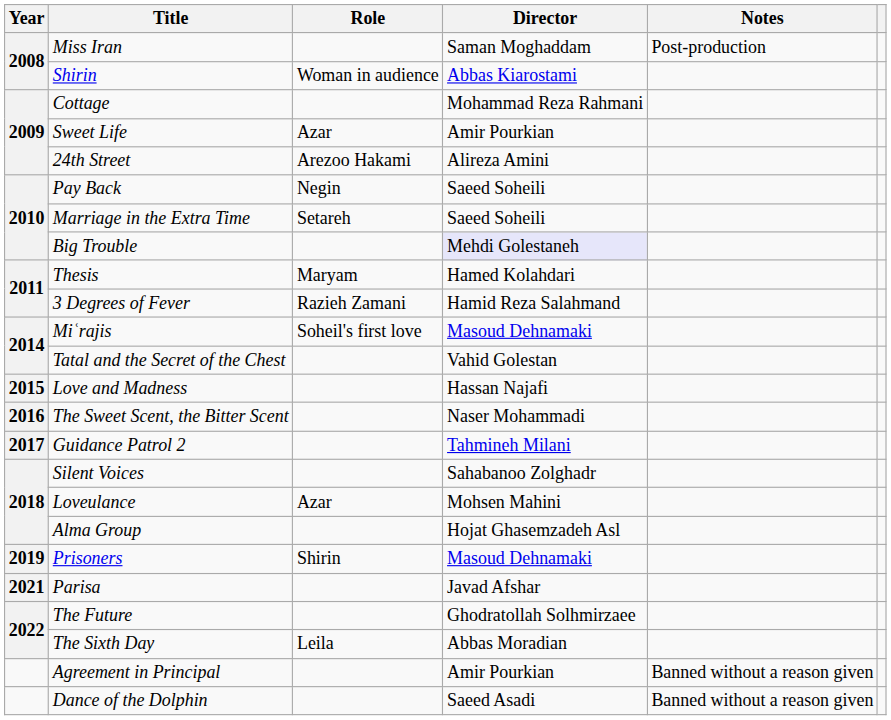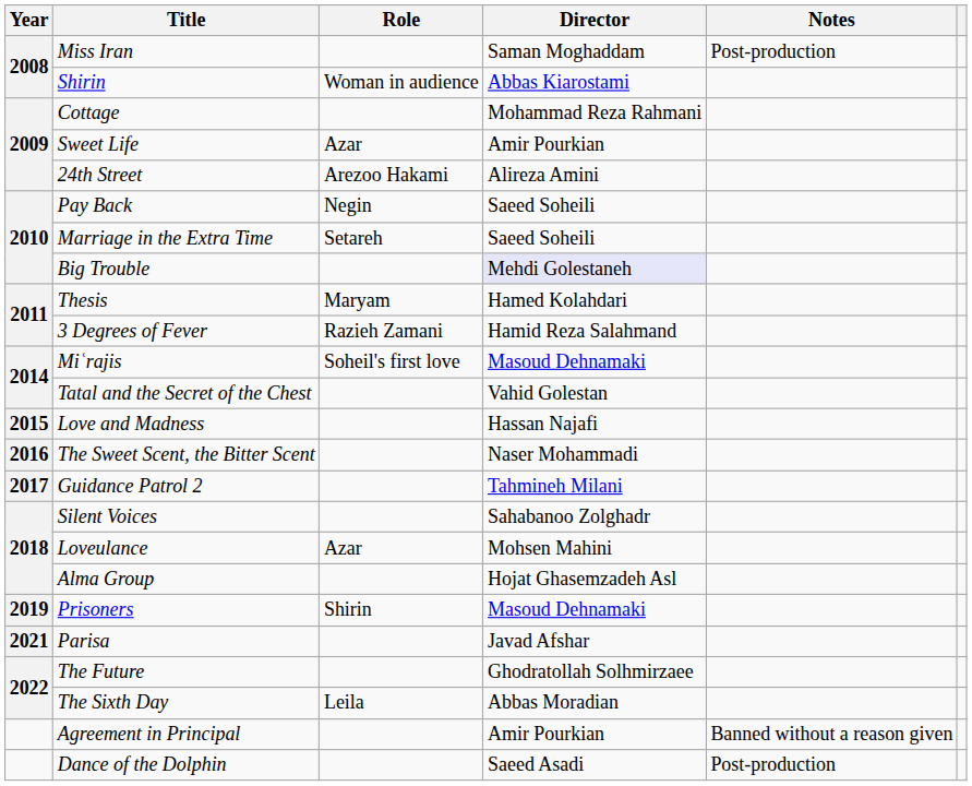 <table class="wikitable plainrowheaders sortable" style="font-size:100%">
 <tr>
 <th scope="col">Year</th>
 <th scope="col">Title</th>
 <th scope="col">Role</th>
 <th scope="col">Director</th>
 <th class="unsortable" scope="col">Notes</th>
 <th scope="col" class="unsortable"></th>
 </tr>
 <tr>
 <th scope="row"  rowspan="2">2008</th>
 <td><em>Miss Iran</em></td>
 <td></td>
 <td>Saman Moghaddam</td>
 <td>Post-production</td>
 <td></td>
 </tr>
 <tr>
 <td><em><a href='#'>Shirin</a></em></td>
 <td>Woman in audience</td>
 <td><a href='#'>Abbas Kiarostami</a></td>
 <td></td>
 <td></td>
 </tr>
 <tr>
 <th scope="row" rowspan="3">2009</th>
 <td><em>Cottage</em></td>
 <td></td>
 <td>Mohammad Reza Rahmani</td>
 <td></td>
 <td></td>
 </tr>
 <tr>
 <td><em>Sweet Life</em></td>
 <td>Azar</td>
 <td>Amir Pourkian</td>
 <td></td>
 <td></td>
 </tr>
 <tr>
 <td><em>24th Street</em></td>
 <td>Arezoo Hakami</td>
 <td>Alireza Amini</td>
 <td></td>
 <td></td>
 </tr>
 <tr>
 <th scope="row" rowspan="3">2010</th>
 <td><em>Pay Back</em></td>
 <td>Negin</td>
 <td>Saeed Soheili</td>
 <td></td>
 <td></td>
 </tr>
 <tr>
 <td><em>Marriage in the Extra Time</em></td>
 <td>Setareh</td>
 <td>Saeed Soheili</td>
 <td></td>
 <td></td>
 </tr>
 <tr>
 <td><em>Big Trouble</em></td>
 <td></td>
 <td style="background: lavender;">Mehdi Golestaneh</td>
 <td></td>
 <td></td>
 </tr>
 <tr>
 <th scope="row" rowspan="2">2011</th>
 <td><em>Thesis</em></td>
 <td>Maryam</td>
 <td>Hamed Kolahdari</td>
 <td></td>
 <td></td>
 </tr>
 <tr>
 <td><em>3 Degrees of Fever</em></td>
 <td>Razieh Zamani</td>
 <td>Hamid Reza Salahmand</td>
 <td></td>
 <td></td>
 </tr>
 <tr>
 <th scope="row" rowspan="2">2014</th>
 <td><em>Miʿrajis</em></td>
 <td>Soheil's first love</td>
 <td><a href='#'>Masoud Dehnamaki</a></td>
 <td></td>
 <td></td>
 </tr>
 <tr>
 <td><em>Tatal and the Secret of the Chest</em></td>
 <td></td>
 <td>Vahid Golestan</td>
 <td></td>
 <td></td>
 </tr>
 <tr>
 <th scope="row">2015</th>
 <td><em>Love and Madness</em></td>
 <td></td>
 <td>Hassan Najafi</td>
 <td></td>
 <td></td>
 </tr>
 <tr>
 <th scope="row">2016</th>
 <td><em>The Sweet Scent, the Bitter Scent</em></td>
 <td></td>
 <td>Naser Mohammadi</td>
 <td></td>
 <td></td>
 </tr>
 <tr>
 <th scope="row">2017</th>
 <td><em>Guidance Patrol 2</em></td>
 <td></td>
 <td><a href='#'>Tahmineh Milani</a></td>
 <td></td>
 <td></td>
 </tr>
 <tr>
 <th scope="row" rowspan="3">2018</th>
 <td><em>Silent Voices</em></td>
 <td></td>
 <td>Sahabanoo Zolghadr</td>
 <td></td>
 <td></td>
 </tr>
 <tr>
 <td><em>Loveulance</em></td>
 <td>Azar</td>
 <td>Mohsen Mahini</td>
 <td></td>
 <td></td>
 </tr>
 <tr>
 <td><em>Alma Group</em></td>
 <td></td>
 <td>Hojat Ghasemzadeh Asl</td>
 <td></td>
 <td></td>
 </tr>
 <tr>
 <th scope="row">2019</th>
 <td><em><a href='#'>Prisoners</a></em></td>
 <td>Shirin</td>
 <td><a href='#'>Masoud Dehnamaki</a></td>
 <td></td>
 <td></td>
 </tr>
 <tr>
 <th scope="row">2021</th>
 <td><em>Parisa</em></td>
 <td></td>
 <td>Javad Afshar</td>
 <td></td>
 <td></td>
 </tr>
 <tr>
 <th scope="row" rowspan="2">2022</th>
 <td><em>The Future</em></td>
 <td></td>
 <td>Ghodratollah Solhmirzaee</td>
 <td></td>
 <td></td>
 </tr>
 <tr>
 <td><em>The Sixth Day</em></td>
 <td>Leila</td>
 <td>Abbas Moradian</td>
 <td></td>
 <td></td>
 </tr>
 <tr>
 <td></td>
 <td><em>Agreement in Principal</em></td>
 <td></td>
 <td>Amir Pourkian</td>
 <td>Banned without a reason given</td>
 <td></td>
 </tr>
 <tr>
 <td></td>
 <td><em>Dance of the Dolphin</em></td>
 <td></td>
 <td>Saeed Asadi</td>
-<td>Banned without a reason given</td>
+<td>Post-production</td>
 <td></td>
 </tr>
 </table>
